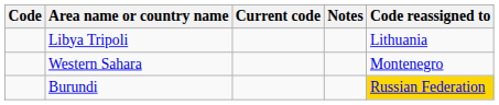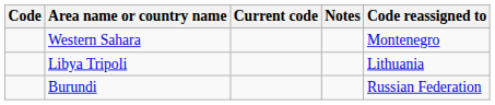 <table class="wikitable sortable">
 <tr>
 <th>Code</th>
 <th>Area name or country name</th>
 <th>Current code</th>
 <th>Notes</th>
 <th>Code reassigned to</th>
 </tr>
 <tr>
 <td></td>
+<td><a href='#'>Western Sahara</a></td>
+<td></td>
+<td></td>
+<td><a href='#'>Montenegro</a></td>
+</tr>
+<tr>
+<td></td>
 <td><a href='#'>Libya Tripoli</a></td>
 <td></td>
 <td></td>
 <td><a href='#'>Lithuania</a></td>
 </tr>
 <tr>
 <td></td>
-<td><a href='#'>Western Sahara</a></td>
-<td></td>
-<td></td>
-<td><a href='#'>Montenegro</a></td>
-</tr>
-<tr>
-<td></td>
 <td><a href='#'>Burundi</a></td>
 <td></td>
 <td></td>
-<td style="background: gold;"><a href='#'>Russian Federation</a></td>
+<td><a href='#'>Russian Federation</a></td>
 </tr>
 </table>
